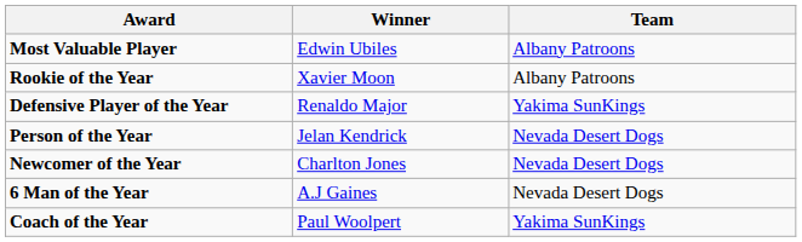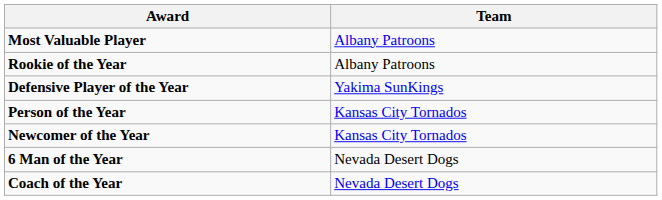 <table class="wikitable" style="width: 55%">
 <tr>
 <th width=20%>Award</th>
-<th width=15%>Winner</th>
 <th width=20%>Team</th>
 </tr>
 <tr>
 <td><strong>Most Valuable Player</strong></td>
-<td><a href='#'>Edwin Ubiles</a></td>
 <td><a href='#'>Albany Patroons</a></td>
 </tr>
 <tr>
 <td><strong>Rookie of the Year</strong></td>
-<td><a href='#'>Xavier Moon</a></td>
 <td>Albany Patroons</td>
 </tr>
 <tr>
 <td><strong>Defensive Player of the Year</strong></td>
-<td><a href='#'>Renaldo Major</a></td>
 <td><a href='#'>Yakima SunKings</a></td>
 </tr>
 <tr>
 <td><strong>Person of the Year</strong></td>
-<td><a href='#'>Jelan Kendrick</a></td>
-<td><a href='#'>Nevada Desert Dogs</a></td>
+<td><a href='#'>Kansas City Tornados</a></td>
 </tr>
 <tr>
 <td><strong>Newcomer of the Year</strong></td>
-<td><a href='#'>Charlton Jones</a></td>
-<td><a href='#'>Nevada Desert Dogs</a></td>
+<td><a href='#'>Kansas City Tornados</a></td>
 </tr>
 <tr>
 <td><strong>6 Man of the Year</strong></td>
-<td><a href='#'>A.J Gaines</a></td>
 <td>Nevada Desert Dogs</td>
 </tr>
 <tr>
 <td><strong>Coach of the Year</strong></td>
-<td><a href='#'>Paul Woolpert</a></td>
-<td><a href='#'>Yakima SunKings</a></td>
+<td><a href='#'>Nevada Desert Dogs</a></td>
 </tr>
 </table>
